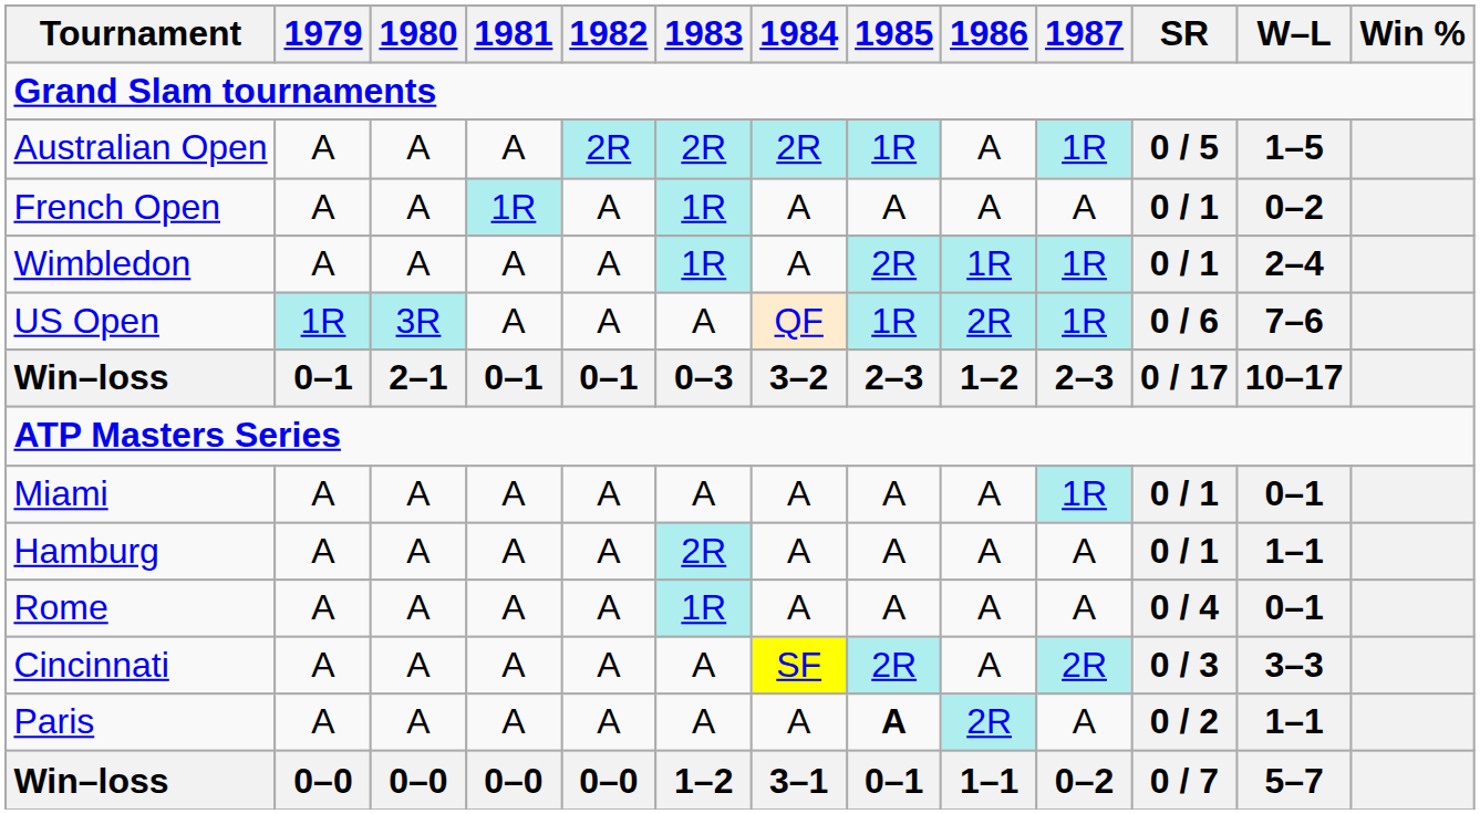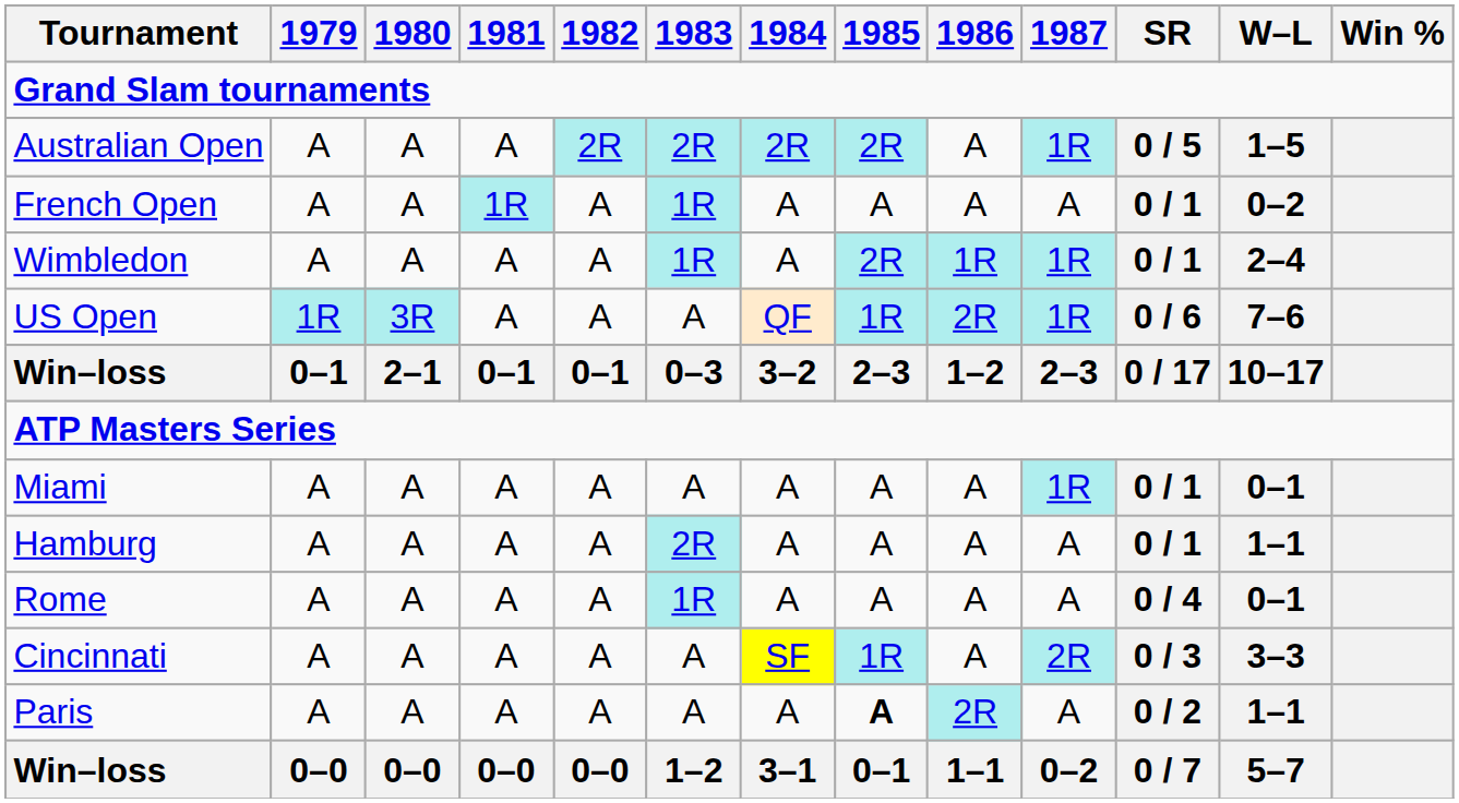 <table class=wikitable style=text-align:center;font-size:97%>
 <tr>
 <th>Tournament</th>
 <th><a href='#'>1979</a></th>
 <th><a href='#'>1980</a></th>
 <th><a href='#'>1981</a></th>
 <th><a href='#'>1982</a></th>
 <th><a href='#'>1983</a></th>
 <th><a href='#'>1984</a></th>
 <th><a href='#'>1985</a></th>
 <th><a href='#'>1986</a></th>
 <th><a href='#'>1987</a></th>
 <th>SR</th>
 <th>W–L</th>
 <th>Win %</th>
 </tr>
 <tr>
 <td colspan=23 align=left><strong><a href='#'>Grand Slam tournaments</a></strong></td>
 </tr>
 <tr>
 <td align=left><a href='#'>Australian Open</a></td>
 <td>A</td>
 <td>A</td>
 <td>A</td>
 <td bgcolor=afeeee><a href='#'>2R</a></td>
 <td bgcolor=afeeee><a href='#'>2R</a></td>
 <td bgcolor=afeeee><a href='#'>2R</a></td>
-<td bgcolor=afeeee><a href='#'>1R</a></td>
+<td bgcolor=afeeee><a href='#'>2R</a></td>
 <td>A</td>
 <td bgcolor=afeeee><a href='#'>1R</a></td>
 <th>0 / 5</th>
 <th>1–5</th>
 <th></th>
 </tr>
 <tr>
 <td align=left><a href='#'>French Open</a></td>
 <td>A</td>
 <td>A</td>
 <td bgcolor=afeeee><a href='#'>1R</a></td>
 <td>A</td>
 <td bgcolor=afeeee><a href='#'>1R</a></td>
 <td>A</td>
 <td>A</td>
 <td>A</td>
 <td>A</td>
 <th>0 / 1</th>
 <th>0–2</th>
 <th></th>
 </tr>
 <tr>
 <td align=left><a href='#'>Wimbledon</a></td>
 <td>A</td>
 <td>A</td>
 <td>A</td>
 <td>A</td>
 <td bgcolor=afeeee><a href='#'>1R</a></td>
 <td>A</td>
 <td bgcolor=afeeee><a href='#'>2R</a></td>
 <td bgcolor=afeeee><a href='#'>1R</a></td>
 <td bgcolor=afeeee><a href='#'>1R</a></td>
 <th>0 / 1</th>
 <th>2–4</th>
 <th></th>
 </tr>
 <tr>
 <td align=left><a href='#'>US Open</a></td>
 <td bgcolor=afeeee><a href='#'>1R</a></td>
 <td bgcolor=afeeee><a href='#'>3R</a></td>
 <td>A</td>
 <td>A</td>
 <td>A</td>
 <td bgcolor=ffebcd><a href='#'>QF</a></td>
 <td bgcolor=afeeee><a href='#'>1R</a></td>
 <td bgcolor=afeeee><a href='#'>2R</a></td>
 <td bgcolor=afeeee><a href='#'>1R</a></td>
 <th>0 / 6</th>
 <th>7–6</th>
 <th></th>
 </tr>
 <tr>
 <th style=text-align:left>Win–loss</th>
 <th>0–1</th>
 <th>2–1</th>
 <th>0–1</th>
 <th>0–1</th>
 <th>0–3</th>
 <th>3–2</th>
 <th>2–3</th>
 <th>1–2</th>
 <th>2–3</th>
 <th>0 / 17</th>
 <th>10–17</th>
 <th></th>
 </tr>
 <tr>
 <td colspan=23 align=left><strong><a href='#'>ATP Masters Series</a></strong></td>
 </tr>
 <tr>
 <td align=left><a href='#'>Miami</a></td>
 <td>A</td>
 <td>A</td>
 <td>A</td>
 <td>A</td>
 <td>A</td>
 <td>A</td>
 <td>A</td>
 <td>A</td>
 <td bgcolor=afeeee><a href='#'>1R</a></td>
 <th>0 / 1</th>
 <th>0–1</th>
 <th></th>
 </tr>
 <tr>
 <td align=left><a href='#'>Hamburg</a></td>
 <td>A</td>
 <td>A</td>
 <td>A</td>
 <td>A</td>
 <td bgcolor=afeeee><a href='#'>2R</a></td>
 <td>A</td>
 <td>A</td>
 <td>A</td>
 <td>A</td>
 <th>0 / 1</th>
 <th>1–1</th>
 <th></th>
 </tr>
 <tr>
 <td align=left><a href='#'>Rome</a></td>
 <td>A</td>
 <td>A</td>
 <td>A</td>
 <td>A</td>
 <td bgcolor=afeeee><a href='#'>1R</a></td>
 <td>A</td>
 <td>A</td>
 <td>A</td>
 <td>A</td>
 <th>0 / 4</th>
 <th>0–1</th>
 <th></th>
 </tr>
 <tr>
 <td align=left><a href='#'>Cincinnati</a></td>
 <td>A</td>
 <td>A</td>
 <td>A</td>
 <td>A</td>
 <td>A</td>
 <td bgcolor=yellow><a href='#'>SF</a></td>
-<td bgcolor=afeeee><a href='#'>2R</a></td>
+<td bgcolor=afeeee><a href='#'>1R</a></td>
 <td>A</td>
 <td bgcolor=afeeee><a href='#'>2R</a></td>
 <th>0 / 3</th>
 <th>3–3</th>
 <th></th>
 </tr>
 <tr>
 <td align=left><a href='#'>Paris</a></td>
 <td>A</td>
 <td>A</td>
 <td>A</td>
 <td>A</td>
 <td>A</td>
 <td>A</td>
 <td><strong>A</strong></td>
 <td bgcolor=afeeee><a href='#'>2R</a></td>
 <td>A</td>
 <th>0 / 2</th>
 <th>1–1</th>
 <th></th>
 </tr>
 <tr>
 <th style=text-align:left>Win–loss</th>
 <th>0–0</th>
 <th>0–0</th>
 <th>0–0</th>
 <th>0–0</th>
 <th>1–2</th>
 <th>3–1</th>
 <th>0–1</th>
 <th>1–1</th>
 <th>0–2</th>
 <th>0 / 7</th>
 <th>5–7</th>
 <th></th>
 </tr>
 </table>
